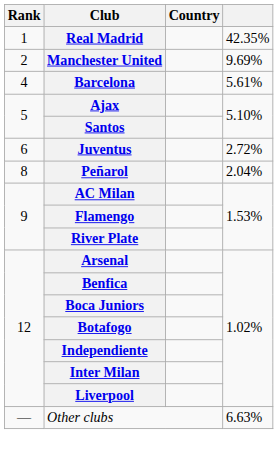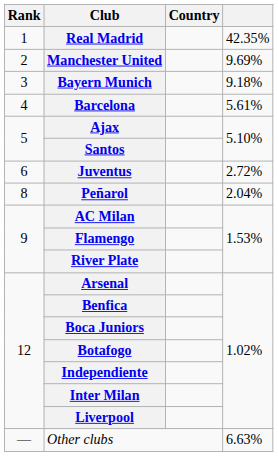 <table class="wikitable plainrowheaders sortable">
 <tr>
 <th scope="col">Rank</th>
 <th scope="col">Club</th>
 <th scope="col">Country</th>
 <th scope="col"></th>
 </tr>
 <tr>
 <td align="center">1</td>
 <th scope="row"><a href='#'>Real Madrid</a></th>
 <td></td>
 <td>42.35%</td>
 </tr>
 <tr>
 <td align="center">2</td>
 <th scope="row"><a href='#'>Manchester United</a></th>
 <td></td>
 <td>9.69%</td>
+</tr>
+<tr>
+<td align="center">3</td>
+<th scope="row"><a href='#'>Bayern Munich</a></th>
+<td></td>
+<td>9.18%</td>
 </tr>
 <tr>
 <td align="center">4</td>
 <th scope="row"><a href='#'>Barcelona</a></th>
 <td></td>
 <td>5.61%</td>
 </tr>
 <tr>
 <td align="center" rowspan="2">5</td>
 <th scope="row"><a href='#'>Ajax</a></th>
 <td></td>
 <td rowspan="2">5.10%</td>
 </tr>
 <tr>
 <th scope="row"><a href='#'>Santos</a></th>
 <td></td>
 </tr>
 <tr>
 <td align="center">6</td>
 <th scope="row"><a href='#'>Juventus</a></th>
 <td></td>
 <td>2.72%</td>
 </tr>
 <tr>
 <td align="center">8</td>
 <th scope="row"><a href='#'>Peñarol</a></th>
 <td></td>
 <td>2.04%</td>
 </tr>
 <tr>
 <td align="center" rowspan="3">9</td>
 <th scope="row"><a href='#'>AC Milan</a></th>
 <td></td>
 <td rowspan="3">1.53%</td>
 </tr>
 <tr>
 <th scope="row"><a href='#'>Flamengo</a></th>
 <td></td>
 </tr>
 <tr>
 <th scope="row"><a href='#'>River Plate</a></th>
 <td></td>
 </tr>
 <tr>
 <td align="center" rowspan="7">12</td>
 <th scope="row"><a href='#'>Arsenal</a></th>
 <td></td>
 <td rowspan="7">1.02%</td>
 </tr>
 <tr>
 <th scope="row"><a href='#'>Benfica</a></th>
 <td></td>
 </tr>
 <tr>
 <th scope="row"><a href='#'>Boca Juniors</a></th>
 <td></td>
 </tr>
 <tr>
 <th scope="row"><a href='#'>Botafogo</a></th>
 <td></td>
 </tr>
 <tr>
 <th scope="row"><a href='#'>Independiente</a></th>
 <td></td>
 </tr>
 <tr>
 <th scope="row"><a href='#'>Inter Milan</a></th>
 <td></td>
 </tr>
 <tr>
 <th scope="row"><a href='#'>Liverpool</a></th>
 <td></td>
 </tr>
 <tr>
 <td align="center">—</td>
 <td scope="row" colspan="2"><em>Other clubs</em></td>
 <td>6.63%</td>
 </tr>
 </table>
